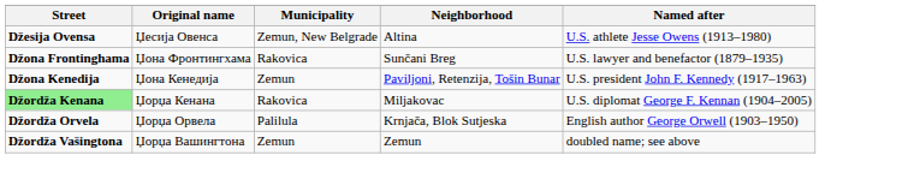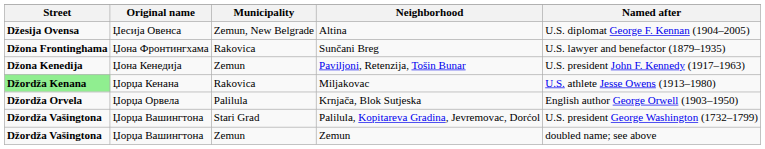 <table class="wikitable sortable">
 <tr style="background-color:#DDDDDD;text-align:center;">
 </tr>
 <tr>
 <th>Street</th>
 <th>Original name</th>
 <th>Municipality</th>
 <th>Neighborhood</th>
 <th>Named after</th>
 </tr>
 <tr>
 <td><strong>Džesija Ovensa</strong></td>
 <td>Џесија Овенса</td>
 <td>Zemun, New Belgrade</td>
 <td>Altina</td>
-<td><a href='#'>U.S.</a> athlete <a href='#'>Jesse Owens</a> (1913–1980)</td>
+<td>U.S. diplomat <a href='#'>George F. Kennan</a> (1904–2005)</td>
 </tr>
 <tr>
 <td><strong>Džona Frontinghama</strong></td>
 <td>Џона Фронтингхама</td>
 <td>Rakovica</td>
 <td>Sunčani Breg</td>
 <td>U.S. lawyer and benefactor  (1879–1935)</td>
 </tr>
 <tr>
 <td><strong>Džona Kenedija</strong></td>
 <td>Џона Кенедија</td>
 <td>Zemun</td>
 <td><a href='#'>Paviljoni</a>, Retenzija, <a href='#'>Tošin Bunar</a></td>
 <td>U.S. president <a href='#'>John F. Kennedy</a> (1917–1963)</td>
 </tr>
 <tr>
 <td style="background: lightgreen;"><strong>Džordža Kenana</strong></td>
 <td>Џорџа Кенана</td>
 <td>Rakovica</td>
 <td>Miljakovac</td>
-<td>U.S. diplomat <a href='#'>George F. Kennan</a> (1904–2005)</td>
+<td><a href='#'>U.S.</a> athlete <a href='#'>Jesse Owens</a> (1913–1980)</td>
 </tr>
 <tr>
 <td><strong>Džordža Orvela</strong></td>
 <td>Џорџа Орвела</td>
 <td>Palilula</td>
 <td>Krnjača, Blok Sutjeska</td>
 <td>English author <a href='#'>George Orwell</a> (1903–1950)</td>
 </tr>
 <tr>
 <td><strong>Džordža Vašingtona</strong></td>
 <td>Џорџа Вашингтона</td>
+<td>Stari Grad</td>
+<td>Palilula, <a href='#'>Kopitareva Gradina</a>, Jevremovac, Dorćol</td>
+<td>U.S. president <a href='#'>George Washington</a> (1732–1799)</td>
+</tr>
+<tr>
+<td><strong>Džordža Vašingtona</strong></td>
+<td>Џорџа Вашингтона</td>
 <td>Zemun</td>
 <td>Zemun</td>
 <td>doubled name; see above</td>
 </tr>
 </table>
